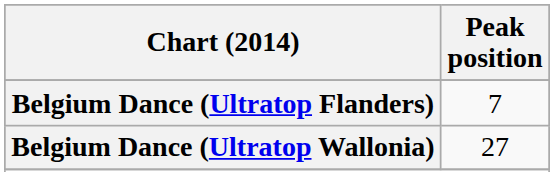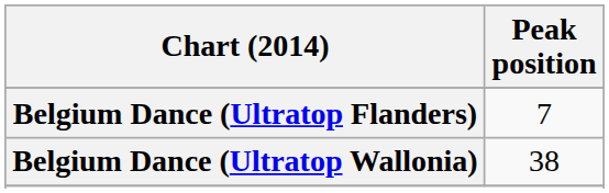 <table class="wikitable plainrowheaders sortable">
 <tr>
 <th scope="col">Chart (2014)</th>
 <th scope="col">Peak<br>position</th>
 </tr>
 <tr>
 </tr>
 <tr>
 </tr>
 <tr>
 </tr>
 <tr>
 </tr>
 <tr>
 </tr>
 <tr>
 <th scope="row">Belgium Dance (<a href='#'>Ultratop</a> Flanders)</th>
 <td style="text-align:center;">7</td>
 </tr>
 <tr>
 <th scope="row">Belgium Dance (<a href='#'>Ultratop</a> Wallonia)</th>
-<td style="text-align:center;">27</td>
+<td style="text-align:center;">38</td>
 </tr>
 <tr>
 </tr>
 <tr>
 </tr>
 <tr>
 </tr>
 <tr>
 </tr>
 <tr>
 </tr>
 <tr>
 </tr>
 <tr>
 </tr>
 <tr>
 </tr>
 <tr>
 </tr>
 <tr>
 </tr>
 <tr>
 </tr>
 </table>
